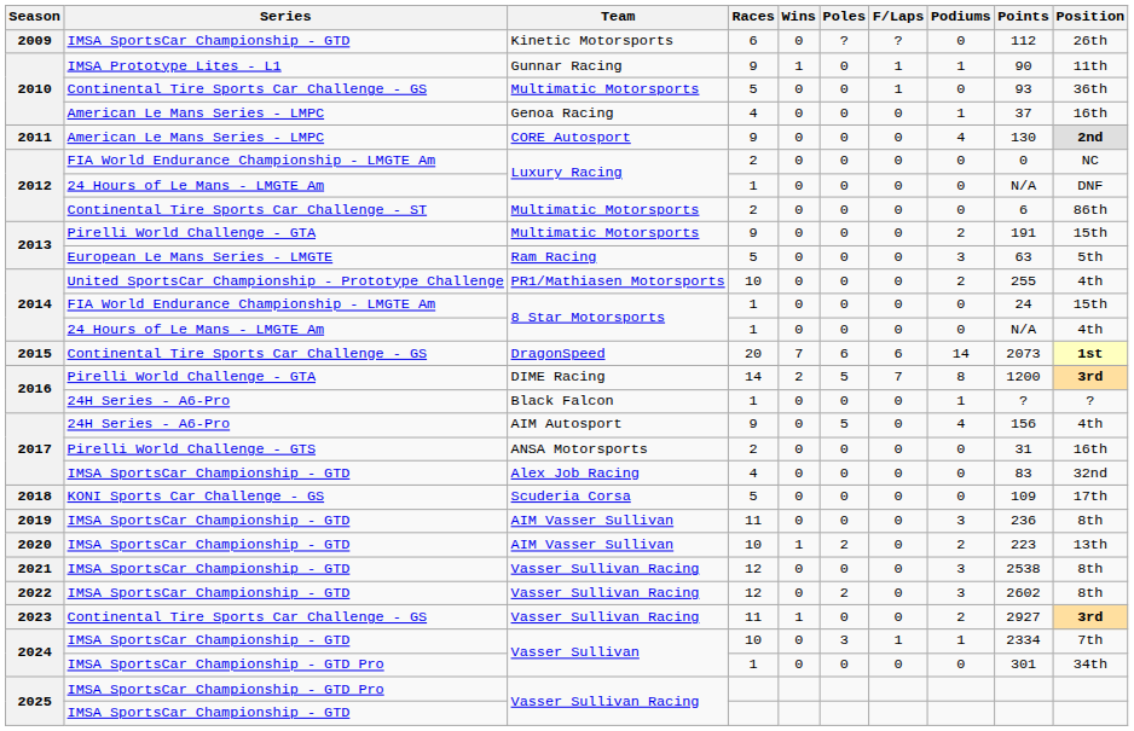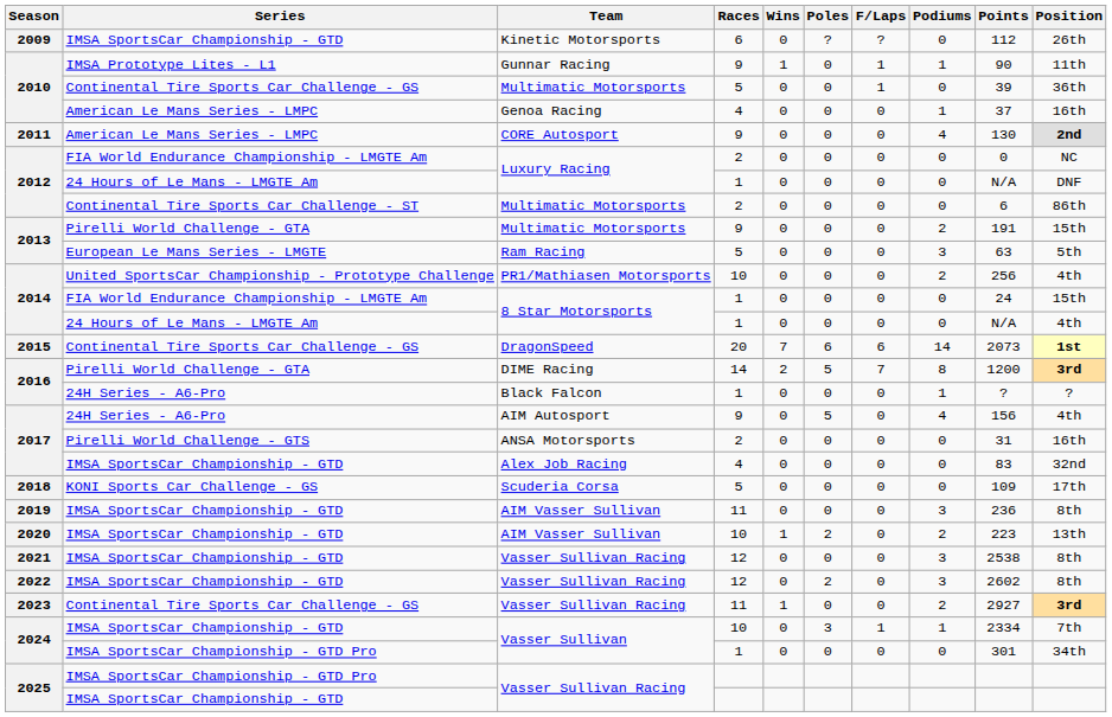 <table class="wikitable" style="font-size: 90%; text-align:center">
 <tr>
 <th>Season</th>
 <th>Series</th>
 <th>Team</th>
 <th>Races</th>
 <th>Wins</th>
 <th>Poles</th>
 <th>F/Laps</th>
 <th>Podiums</th>
 <th>Points</th>
 <th>Position</th>
 </tr>
 <tr>
 <th>2009</th>
 <td align=left><a href='#'>IMSA SportsCar Championship - GTD</a></td>
 <td align=left>Kinetic Motorsports</td>
 <td>6</td>
 <td>0</td>
 <td>?</td>
 <td>?</td>
 <td>0</td>
 <td>112</td>
 <td>26th</td>
 </tr>
 <tr>
 <th rowspan=3>2010</th>
 <td align=left><a href='#'>IMSA Prototype Lites - L1</a></td>
 <td align=left>Gunnar Racing</td>
 <td>9</td>
 <td>1</td>
 <td>0</td>
 <td>1</td>
 <td>1</td>
 <td>90</td>
 <td>11th</td>
 </tr>
 <tr>
 <td align=left><a href='#'>Continental Tire Sports Car Challenge - GS</a></td>
 <td align=left><a href='#'>Multimatic Motorsports</a></td>
 <td>5</td>
 <td>0</td>
 <td>0</td>
 <td>1</td>
 <td>0</td>
-<td>93</td>
+<td>39</td>
 <td>36th</td>
 </tr>
 <tr>
 <td align=left><a href='#'>American Le Mans Series - LMPC</a></td>
 <td align=left>Genoa Racing</td>
 <td>4</td>
 <td>0</td>
 <td>0</td>
 <td>0</td>
 <td>1</td>
 <td>37</td>
 <td>16th</td>
 </tr>
 <tr>
 <th>2011</th>
 <td align=left><a href='#'>American Le Mans Series - LMPC</a></td>
 <td align=left><a href='#'>CORE Autosport</a></td>
 <td>9</td>
 <td>0</td>
 <td>0</td>
 <td>0</td>
 <td>4</td>
 <td>130</td>
 <td style="background:#DFDFDF;"><strong>2nd</strong></td>
 </tr>
 <tr>
 <th rowspan=3>2012</th>
 <td align=left><a href='#'>FIA World Endurance Championship - LMGTE Am</a></td>
 <td rowspan=2 align=left><a href='#'>Luxury Racing</a></td>
 <td>2</td>
 <td>0</td>
 <td>0</td>
 <td>0</td>
 <td>0</td>
 <td>0</td>
 <td>NC</td>
 </tr>
 <tr>
 <td align=left><a href='#'>24 Hours of Le Mans - LMGTE Am</a></td>
 <td>1</td>
 <td>0</td>
 <td>0</td>
 <td>0</td>
 <td>0</td>
 <td>N/A</td>
 <td>DNF</td>
 </tr>
 <tr>
 <td align=left><a href='#'>Continental Tire Sports Car Challenge - ST</a></td>
 <td align=left><a href='#'>Multimatic Motorsports</a></td>
 <td>2</td>
 <td>0</td>
 <td>0</td>
 <td>0</td>
 <td>0</td>
 <td>6</td>
 <td>86th</td>
 </tr>
 <tr>
 <th rowspan=2>2013</th>
 <td align=left><a href='#'>Pirelli World Challenge - GTA</a></td>
 <td align=left><a href='#'>Multimatic Motorsports</a></td>
 <td>9</td>
 <td>0</td>
 <td>0</td>
 <td>0</td>
 <td>2</td>
 <td>191</td>
 <td>15th</td>
 </tr>
 <tr>
 <td align=left><a href='#'>European Le Mans Series - LMGTE</a></td>
 <td align=left><a href='#'>Ram Racing</a></td>
 <td>5</td>
 <td>0</td>
 <td>0</td>
 <td>0</td>
 <td>3</td>
 <td>63</td>
 <td>5th</td>
 </tr>
 <tr>
 <th rowspan=3>2014</th>
 <td align=left><a href='#'>United SportsCar Championship - Prototype Challenge</a></td>
 <td align=left><a href='#'>PR1/Mathiasen Motorsports</a></td>
 <td>10</td>
 <td>0</td>
 <td>0</td>
 <td>0</td>
 <td>2</td>
-<td>255</td>
+<td>256</td>
 <td>4th</td>
 </tr>
 <tr>
 <td align=left><a href='#'>FIA World Endurance Championship - LMGTE Am</a></td>
 <td rowspan=2 align=left><a href='#'>8 Star Motorsports</a></td>
 <td>1</td>
 <td>0</td>
 <td>0</td>
 <td>0</td>
 <td>0</td>
 <td>24</td>
 <td>15th</td>
 </tr>
 <tr>
 <td align=left><a href='#'>24 Hours of Le Mans - LMGTE Am</a></td>
 <td>1</td>
 <td>0</td>
 <td>0</td>
 <td>0</td>
 <td>0</td>
 <td>N/A</td>
 <td>4th</td>
 </tr>
 <tr>
 <th>2015</th>
 <td align=left><a href='#'>Continental Tire Sports Car Challenge - GS</a></td>
 <td align=left><a href='#'>DragonSpeed</a></td>
 <td>20</td>
 <td>7</td>
 <td>6</td>
 <td>6</td>
 <td>14</td>
 <td>2073</td>
 <td style="background:#FFFFBF;"><strong>1st</strong></td>
 </tr>
 <tr>
 <th rowspan=2>2016</th>
 <td align=left><a href='#'>Pirelli World Challenge - GTA</a></td>
 <td align=left>DIME Racing</td>
 <td>14</td>
 <td>2</td>
 <td>5</td>
 <td>7</td>
 <td>8</td>
 <td>1200</td>
 <td style="background:#FFDF9F;"><strong>3rd</strong></td>
 </tr>
 <tr>
 <td align=left><a href='#'>24H Series - A6-Pro</a></td>
 <td align=left>Black Falcon</td>
 <td>1</td>
 <td>0</td>
 <td>0</td>
 <td>0</td>
 <td>1</td>
 <td>?</td>
 <td>?</td>
 </tr>
 <tr>
 <th rowspan=3>2017</th>
 <td align=left><a href='#'>24H Series - A6-Pro</a></td>
 <td align=left>AIM Autosport</td>
 <td>9</td>
 <td>0</td>
 <td>5</td>
 <td>0</td>
 <td>4</td>
 <td>156</td>
 <td>4th</td>
 </tr>
 <tr>
 <td align=left><a href='#'>Pirelli World Challenge - GTS</a></td>
 <td align=left>ANSA Motorsports</td>
 <td>2</td>
 <td>0</td>
 <td>0</td>
 <td>0</td>
 <td>0</td>
 <td>31</td>
 <td>16th</td>
 </tr>
 <tr>
 <td align=left><a href='#'>IMSA SportsCar Championship - GTD</a></td>
 <td align=left><a href='#'>Alex Job Racing</a></td>
 <td>4</td>
 <td>0</td>
 <td>0</td>
 <td>0</td>
 <td>0</td>
 <td>83</td>
 <td>32nd</td>
 </tr>
 <tr>
 <th>2018</th>
 <td align=left><a href='#'>KONI Sports Car Challenge - GS</a></td>
 <td align=left><a href='#'>Scuderia Corsa</a></td>
 <td>5</td>
 <td>0</td>
 <td>0</td>
 <td>0</td>
 <td>0</td>
 <td>109</td>
 <td>17th</td>
 </tr>
 <tr>
 <th>2019</th>
 <td align=left><a href='#'>IMSA SportsCar Championship - GTD</a></td>
 <td align=left><a href='#'>AIM Vasser Sullivan</a></td>
 <td>11</td>
 <td>0</td>
 <td>0</td>
 <td>0</td>
 <td>3</td>
 <td>236</td>
 <td>8th</td>
 </tr>
 <tr>
 <th>2020</th>
 <td align=left><a href='#'>IMSA SportsCar Championship - GTD</a></td>
 <td align=left><a href='#'>AIM Vasser Sullivan</a></td>
 <td>10</td>
 <td>1</td>
 <td>2</td>
 <td>0</td>
 <td>2</td>
 <td>223</td>
 <td>13th</td>
 </tr>
 <tr>
 <th>2021</th>
 <td align=left><a href='#'>IMSA SportsCar Championship - GTD</a></td>
 <td align=left><a href='#'>Vasser Sullivan Racing</a></td>
 <td>12</td>
 <td>0</td>
 <td>0</td>
 <td>0</td>
 <td>3</td>
 <td>2538</td>
 <td>8th</td>
 </tr>
 <tr>
 <th>2022</th>
 <td align=left><a href='#'>IMSA SportsCar Championship - GTD</a></td>
 <td align=left><a href='#'>Vasser Sullivan Racing</a></td>
 <td>12</td>
 <td>0</td>
 <td>2</td>
 <td>0</td>
 <td>3</td>
 <td>2602</td>
 <td>8th</td>
 </tr>
 <tr>
 <th>2023</th>
 <td align=left><a href='#'>Continental Tire Sports Car Challenge - GS</a></td>
 <td align=left><a href='#'>Vasser Sullivan Racing</a></td>
 <td>11</td>
 <td>1</td>
 <td>0</td>
 <td>0</td>
 <td>2</td>
 <td>2927</td>
 <td style="background:#FFDF9F;"><strong>3rd</strong></td>
 </tr>
 <tr>
 <th rowspan="2">2024</th>
 <td align=left><a href='#'>IMSA SportsCar Championship - GTD</a></td>
 <td rowspan="2" align="left"><a href='#'>Vasser Sullivan</a></td>
 <td>10</td>
 <td>0</td>
 <td>3</td>
 <td>1</td>
 <td>1</td>
 <td>2334</td>
 <td>7th</td>
 </tr>
 <tr>
 <td align=left><a href='#'>IMSA SportsCar Championship - GTD Pro</a></td>
 <td>1</td>
 <td>0</td>
 <td>0</td>
 <td>0</td>
 <td>0</td>
 <td>301</td>
 <td>34th</td>
 </tr>
 <tr>
 <th rowspan="2">2025</th>
 <td align=left><a href='#'>IMSA SportsCar Championship - GTD Pro</a></td>
 <td rowspan="2" align="left"><a href='#'>Vasser Sullivan Racing</a></td>
 <td></td>
 <td></td>
 <td></td>
 <td></td>
 <td></td>
 <td></td>
 <td></td>
 </tr>
 <tr>
 <td align="left"><a href='#'>IMSA SportsCar Championship - GTD</a></td>
 <td></td>
 <td></td>
 <td></td>
 <td></td>
 <td></td>
 <td></td>
 <td></td>
 </tr>
 </table>
